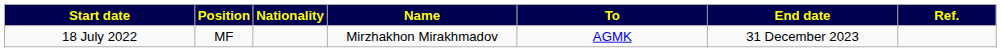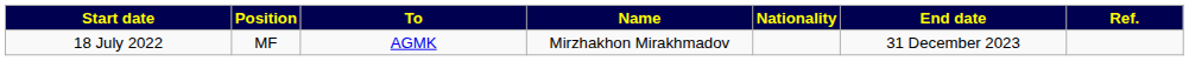 <table class="wikitable" style="text-align:center; font-size:90%">
 <tr>
 <th style="background:#000050; color:yellow; width:200px;">Start date</th>
 <th style="background:#000050; color:yellow; width:50px;">Position</th>
+<th style="background:#000050; color:yellow; width:200px;">To</th>
+<th style="background:#000050; color:yellow; width:200px;">Name</th>
 <th style="background:#000050; color:yellow; width:50px;">Nationality</th>
-<th style="background:#000050; color:yellow; width:200px;">Name</th>
-<th style="background:#000050; color:yellow; width:200px;">To</th>
 <th style="background:#000050; color:yellow; width:200px;">End date</th>
 <th style="background:#000050; color:yellow; width:100px;">Ref.</th>
 </tr>
 <tr>
 <td>18 July 2022</td>
 <td>MF</td>
+<td><a href='#'>AGMK</a></td>
+<td>Mirzhakhon Mirakhmadov</td>
 <td></td>
-<td>Mirzhakhon Mirakhmadov</td>
-<td><a href='#'>AGMK</a></td>
 <td>31 December 2023</td>
 <td></td>
 </tr>
 </table>
